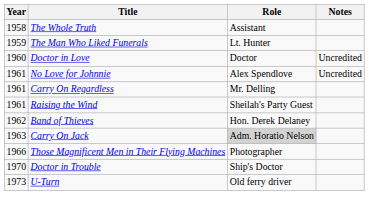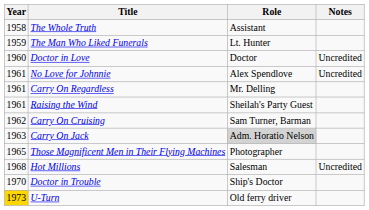 <table class="wikitable">
 <tr>
 <th>Year</th>
 <th>Title</th>
 <th>Role</th>
 <th>Notes</th>
 </tr>
 <tr>
 <td>1958</td>
 <td><em><a href='#'>The Whole Truth</a></em></td>
 <td>Assistant</td>
 <td></td>
 </tr>
 <tr>
 <td>1959</td>
 <td><em><a href='#'>The Man Who Liked Funerals</a></em></td>
 <td>Lt. Hunter</td>
 <td></td>
 </tr>
 <tr>
 <td>1960</td>
 <td><em><a href='#'>Doctor in Love</a></em></td>
 <td>Doctor</td>
 <td>Uncredited</td>
 </tr>
 <tr>
 <td>1961</td>
 <td><em><a href='#'>No Love for Johnnie</a></em></td>
 <td>Alex Spendlove</td>
 <td>Uncredited</td>
 </tr>
 <tr>
 <td>1961</td>
 <td><em><a href='#'>Carry On Regardless</a></em></td>
 <td>Mr. Delling</td>
 <td></td>
 </tr>
 <tr>
 <td>1961</td>
 <td><em><a href='#'>Raising the Wind</a></em></td>
 <td>Sheilah's Party Guest</td>
 <td></td>
 </tr>
 <tr>
 <td>1962</td>
-<td><em><a href='#'>Band of Thieves</a></em></td>
-<td>Hon. Derek Delaney</td>
+<td><em><a href='#'>Carry On Cruising</a></em></td>
+<td>Sam Turner, Barman</td>
 <td></td>
 </tr>
 <tr>
 <td>1963</td>
 <td><em><a href='#'>Carry On Jack</a></em></td>
 <td style="background: lightgrey;">Adm. Horatio Nelson</td>
 <td></td>
 </tr>
 <tr>
-<td>1966</td>
+<td>1965</td>
 <td><em><a href='#'>Those Magnificent Men in Their Flying Machines</a></em></td>
 <td>Photographer</td>
 <td></td>
+</tr>
+<tr>
+<td>1968</td>
+<td><em><a href='#'>Hot Millions</a></em></td>
+<td>Salesman</td>
+<td>Uncredited</td>
 </tr>
 <tr>
 <td>1970</td>
 <td><em><a href='#'>Doctor in Trouble</a></em></td>
 <td>Ship's Doctor</td>
 <td></td>
 </tr>
 <tr>
-<td>1973</td>
+<td style="background: gold;">1973</td>
 <td><em><a href='#'>U-Turn</a></em></td>
 <td>Old ferry driver</td>
 <td></td>
 </tr>
 </table>
